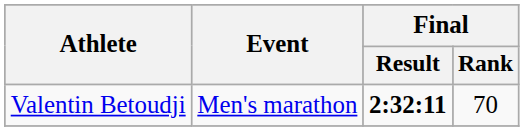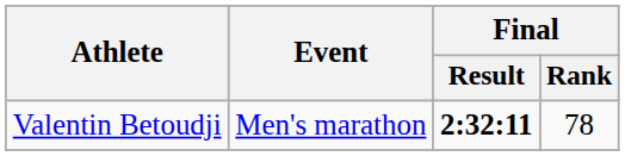 <table class="wikitable" style="font-size:90%">
 <tr>
 <th rowspan="2">Athlete</th>
 <th rowspan="2">Event</th>
 <th colspan="2">Final</th>
 </tr>
 <tr style="font-size:95%">
 <th>Result</th>
 <th>Rank</th>
 </tr>
 <tr align=center>
 <td align=left><a href='#'>Valentin Betoudji</a></td>
 <td align=left><a href='#'>Men's marathon</a></td>
 <td><strong>2:32:11</strong></td>
-<td>70</td>
+<td>78</td>
 </tr>
 </table>
